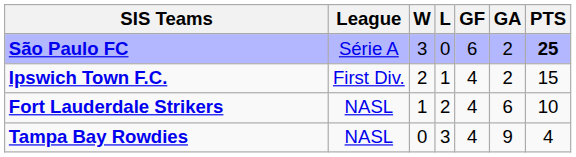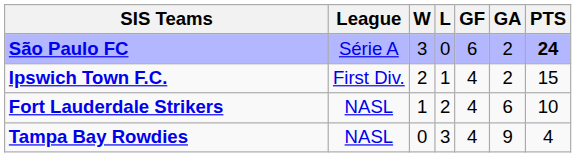 <table class="wikitable" style="text-align:center">
 <tr>
 <th style="width:17em">SIS Teams</th>
 <th>League</th>
 <th>W</th>
 <th>L</th>
 <th>GF</th>
 <th>GA</th>
 <th>PTS</th>
 </tr>
 <tr align=center bgcolor=#B3B7FF>
 <td align=left><strong><a href='#'>São Paulo FC</a></strong></td>
 <td><a href='#'>Série A</a></td>
 <td>3</td>
 <td>0</td>
 <td>6</td>
 <td>2</td>
-<td><strong>25</strong></td>
+<td><strong>24</strong></td>
 </tr>
 <tr align=center bgcolor=>
 <td align=left><strong><a href='#'>Ipswich Town F.C.</a></strong></td>
 <td><a href='#'>First Div.</a></td>
 <td>2</td>
 <td>1</td>
 <td>4</td>
 <td>2</td>
 <td>15</td>
 </tr>
 <tr align=center>
 <td align=left><strong><a href='#'>Fort Lauderdale Strikers</a></strong></td>
 <td><a href='#'>NASL</a></td>
 <td>1</td>
 <td>2</td>
 <td>4</td>
 <td>6</td>
 <td>10</td>
 </tr>
 <tr align=center bgcolor=>
 <td align=left><strong><a href='#'>Tampa Bay Rowdies</a></strong></td>
 <td><a href='#'>NASL</a></td>
 <td>0</td>
 <td>3</td>
 <td>4</td>
 <td>9</td>
 <td>4</td>
 </tr>
 </table>
